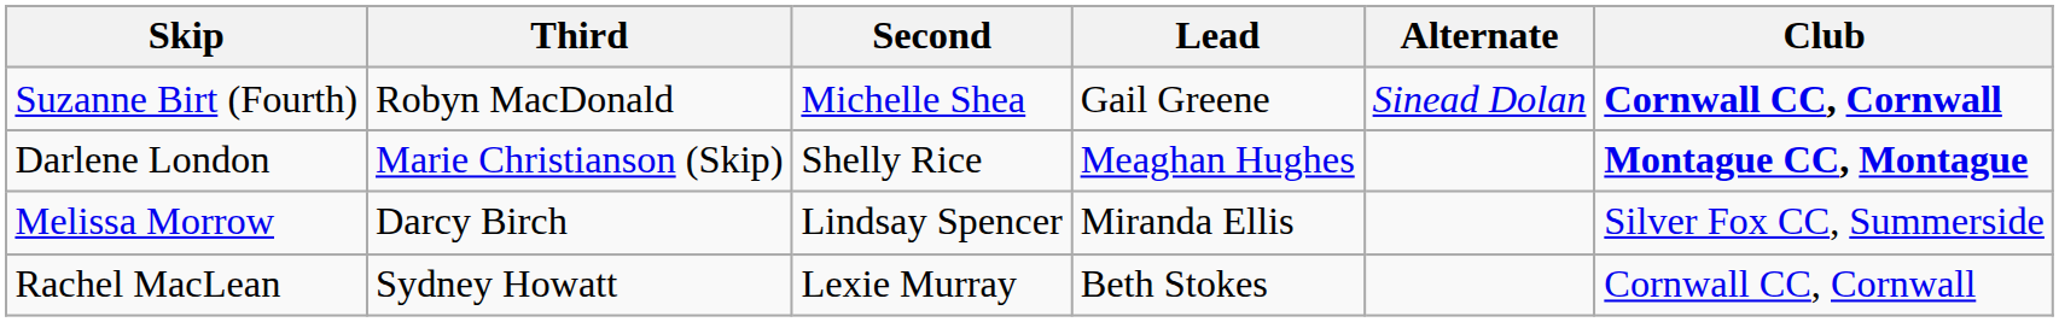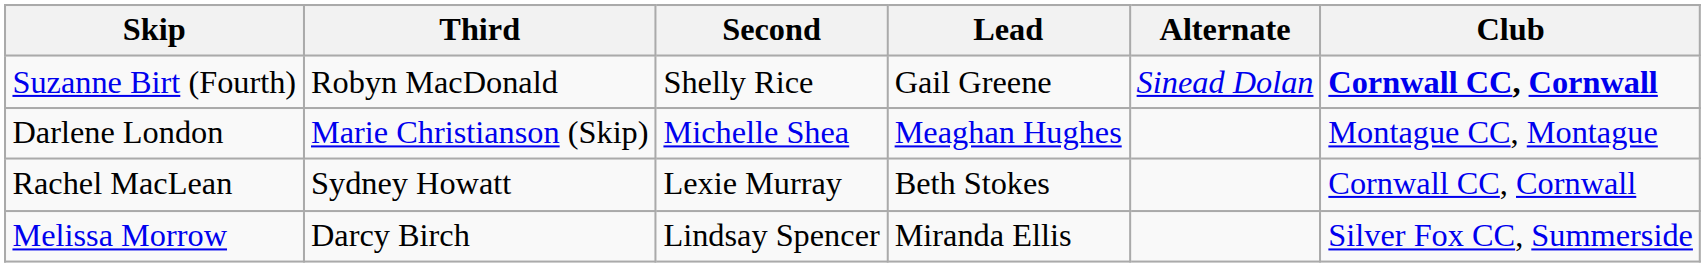 <table class="wikitable">
 <tr>
 <th scope="col">Skip</th>
 <th scope="col">Third</th>
 <th scope="col">Second</th>
 <th scope="col">Lead</th>
 <th scope="col">Alternate</th>
 <th scope="col">Club</th>
 </tr>
 <tr>
 <td><a href='#'>Suzanne Birt</a> (Fourth)</td>
 <td>Robyn MacDonald</td>
-<td><a href='#'>Michelle Shea</a></td>
+<td>Shelly Rice</td>
 <td>Gail Greene</td>
 <td><em><a href='#'>Sinead Dolan</a></em></td>
 <td><strong><a href='#'>Cornwall CC</a>, <a href='#'>Cornwall</a></strong></td>
 </tr>
 <tr>
 <td>Darlene London</td>
 <td><a href='#'>Marie Christianson</a> (Skip)</td>
-<td>Shelly Rice</td>
+<td><a href='#'>Michelle Shea</a></td>
 <td><a href='#'>Meaghan Hughes</a></td>
 <td></td>
-<td><strong><a href='#'>Montague CC</a>, <a href='#'>Montague</a></strong></td>
+<td><a href='#'>Montague CC</a>, <a href='#'>Montague</a></td>
+</tr>
+<tr>
+<td>Rachel MacLean</td>
+<td>Sydney Howatt</td>
+<td>Lexie Murray</td>
+<td>Beth Stokes</td>
+<td></td>
+<td><a href='#'>Cornwall CC</a>, <a href='#'>Cornwall</a></td>
 </tr>
 <tr>
 <td><a href='#'>Melissa Morrow</a></td>
 <td>Darcy Birch</td>
 <td>Lindsay Spencer</td>
 <td>Miranda Ellis</td>
 <td></td>
 <td><a href='#'>Silver Fox CC</a>, <a href='#'>Summerside</a></td>
 </tr>
-<tr>
-<td>Rachel MacLean</td>
-<td>Sydney Howatt</td>
-<td>Lexie Murray</td>
-<td>Beth Stokes</td>
-<td></td>
-<td><a href='#'>Cornwall CC</a>, <a href='#'>Cornwall</a></td>
-</tr>
 </table>
